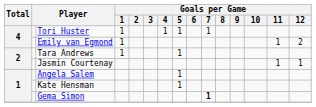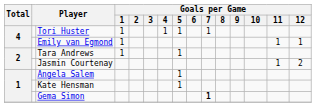 <table class="wikitable" style="text-align:center; line-height: 90%; font-size:90%;">
 <tr>
 <th rowspan=2>Total</th>
 <th rowspan=2 colspan=2>Player</th>
 <th colspan=14 style="width:288px;">Goals per Game</th>
 </tr>
 <tr>
 <th>1</th>
 <th>2</th>
 <th>3</th>
 <th>4</th>
 <th>5</th>
 <th>6</th>
 <th>7</th>
 <th>8</th>
 <th>9</th>
 <th>10</th>
 <th>11</th>
 <th>12</th>
 </tr>
 <tr>
 <th rowspan=2>4</th>
 <td></td>
 <td style="text-align:left;"><a href='#'>Tori Huster</a></td>
 <td>1</td>
 <td></td>
 <td></td>
 <td>1</td>
 <td>1</td>
 <td></td>
 <td>1</td>
 <td></td>
 <td></td>
 <td></td>
 <td></td>
 <td></td>
 </tr>
 <tr>
 <td></td>
 <td style="text-align:left;"><a href='#'>Emily van Egmond</a></td>
 <td>1</td>
 <td></td>
 <td></td>
 <td></td>
 <td></td>
 <td></td>
 <td></td>
 <td></td>
 <td></td>
 <td></td>
 <td>1</td>
-<td>2</td>
+<td>1</td>
 </tr>
 <tr>
 <th rowspan=2>2</th>
 <td></td>
 <td style="text-align:left;">Tara Andrews</td>
 <td>1</td>
 <td></td>
 <td></td>
 <td></td>
 <td>1</td>
 <td></td>
 <td></td>
 <td></td>
 <td></td>
 <td></td>
 <td></td>
 <td></td>
 </tr>
 <tr>
 <td></td>
 <td style="text-align:left;">Jasmin Courtenay</td>
 <td></td>
 <td></td>
 <td></td>
 <td></td>
 <td></td>
 <td></td>
 <td></td>
 <td></td>
 <td></td>
 <td></td>
 <td>1</td>
-<td>1</td>
+<td>2</td>
 </tr>
 <tr>
 <th rowspan=3>1</th>
 <td></td>
 <td style="text-align:left;"><a href='#'>Angela Salem</a></td>
 <td></td>
 <td></td>
 <td></td>
 <td></td>
 <td>1</td>
 <td></td>
 <td></td>
 <td></td>
 <td></td>
 <td></td>
 <td></td>
 <td></td>
 </tr>
 <tr>
 <td></td>
 <td style="text-align:left;">Kate Hensman</td>
 <td></td>
 <td></td>
 <td></td>
 <td></td>
 <td>1</td>
 <td></td>
 <td></td>
 <td></td>
 <td></td>
 <td></td>
 <td></td>
 <td></td>
 </tr>
 <tr>
 <td></td>
 <td style="text-align:left;"><a href='#'>Gema Simon</a></td>
 <td></td>
 <td></td>
 <td></td>
 <td></td>
 <td></td>
 <td></td>
 <td><strong>1</strong></td>
 <td></td>
 <td></td>
 <td></td>
 <td></td>
 <td></td>
 </tr>
 <tr>
 </tr>
 </table>
